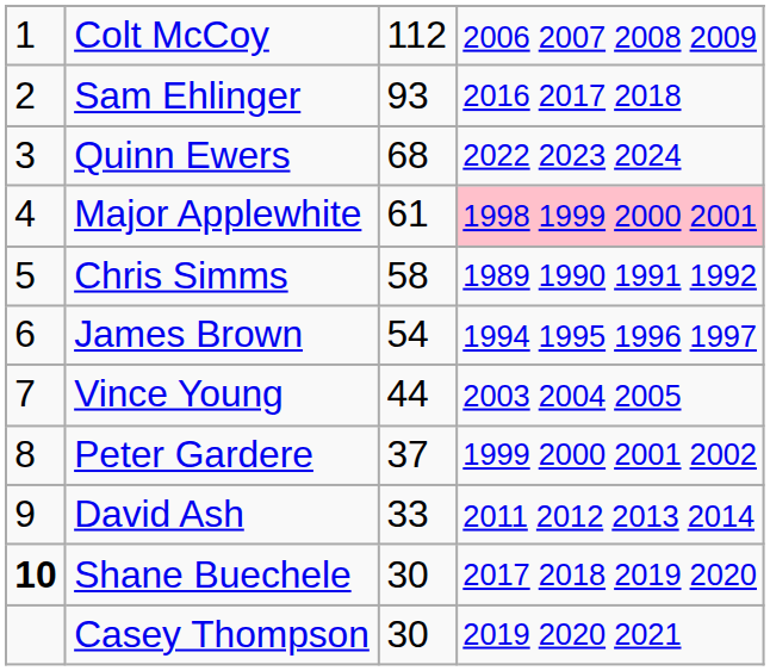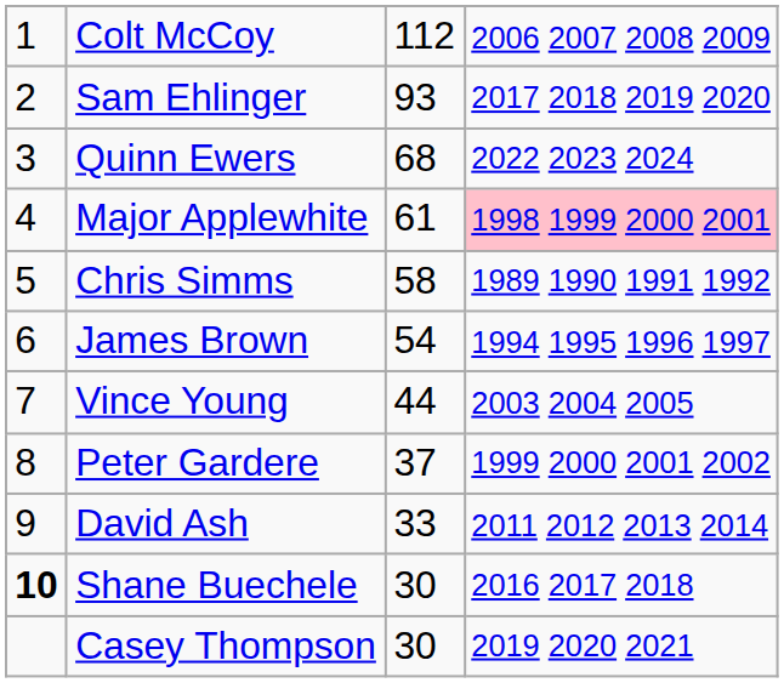 <table class="wikitable">
 <tr>
 </tr>
 <tr>
 <td>1</td>
 <td><a href='#'>Colt McCoy</a></td>
 <td>112</td>
 <td style="font-size:80%;"><a href='#'>2006</a> <a href='#'>2007</a> <a href='#'>2008</a> <a href='#'>2009</a></td>
 </tr>
 <tr>
 <td>2</td>
 <td><a href='#'>Sam Ehlinger</a></td>
 <td>93</td>
-<td style="font-size:80%;"><a href='#'>2016</a> <a href='#'>2017</a> <a href='#'>2018</a></td>
+<td style="font-size:80%;"><a href='#'>2017</a> <a href='#'>2018</a> <a href='#'>2019</a> <a href='#'>2020</a></td>
 </tr>
 <tr>
 <td>3</td>
 <td><a href='#'>Quinn Ewers</a></td>
 <td>68</td>
 <td style="font-size:80%;"><a href='#'>2022</a> <a href='#'>2023</a> <a href='#'>2024</a></td>
 </tr>
 <tr>
 <td>4</td>
 <td><a href='#'>Major Applewhite</a></td>
 <td>61</td>
 <td style="background: pink; font-size:80%;"><a href='#'>1998</a> <a href='#'>1999</a> <a href='#'>2000</a> <a href='#'>2001</a></td>
 </tr>
 <tr>
 <td>5</td>
 <td><a href='#'>Chris Simms</a></td>
 <td>58</td>
 <td style="font-size:80%;"><a href='#'>1989</a> <a href='#'>1990</a> <a href='#'>1991</a> <a href='#'>1992</a></td>
 </tr>
 <tr>
 <td>6</td>
 <td><a href='#'>James Brown</a></td>
 <td>54</td>
 <td style="font-size:80%;"><a href='#'>1994</a> <a href='#'>1995</a> <a href='#'>1996</a> <a href='#'>1997</a></td>
 </tr>
 <tr>
 <td>7</td>
 <td><a href='#'>Vince Young</a></td>
 <td>44</td>
 <td style="font-size:80%;"><a href='#'>2003</a> <a href='#'>2004</a> <a href='#'>2005</a></td>
 </tr>
 <tr>
 <td>8</td>
 <td><a href='#'>Peter Gardere</a></td>
 <td>37</td>
 <td style="font-size:80%;"><a href='#'>1999</a> <a href='#'>2000</a> <a href='#'>2001</a> <a href='#'>2002</a></td>
 </tr>
 <tr>
 <td>9</td>
 <td><a href='#'>David Ash</a></td>
 <td>33</td>
 <td style="font-size:80%;"><a href='#'>2011</a> <a href='#'>2012</a> <a href='#'>2013</a> <a href='#'>2014</a></td>
 </tr>
 <tr>
 <td><strong>10</strong></td>
 <td><a href='#'>Shane Buechele</a></td>
 <td>30</td>
-<td style="font-size:80%;"><a href='#'>2017</a> <a href='#'>2018</a> <a href='#'>2019</a> <a href='#'>2020</a></td>
+<td style="font-size:80%;"><a href='#'>2016</a> <a href='#'>2017</a> <a href='#'>2018</a></td>
 </tr>
 <tr>
 <td></td>
 <td><a href='#'>Casey Thompson</a></td>
 <td>30</td>
 <td style="font-size:80%;"><a href='#'>2019</a> <a href='#'>2020</a> <a href='#'>2021</a></td>
 </tr>
 </table>
